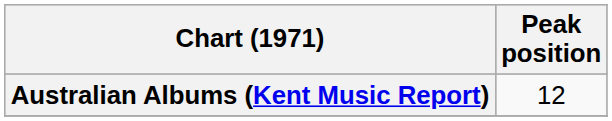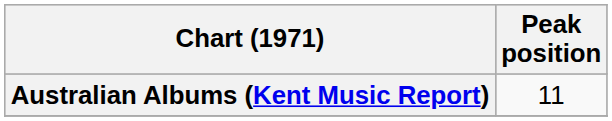 <table class="wikitable sortable plainrowheaders">
 <tr>
 <th>Chart (1971)</th>
 <th>Peak<br>position</th>
 </tr>
 <tr>
 <th scope="row">Australian Albums (<a href='#'>Kent Music Report</a>)</th>
-<td style="text-align:center;">12</td>
+<td style="text-align:center;">11</td>
 </tr>
 <tr>
 </tr>
 <tr>
 </tr>
 <tr>
 </tr>
 </table>
